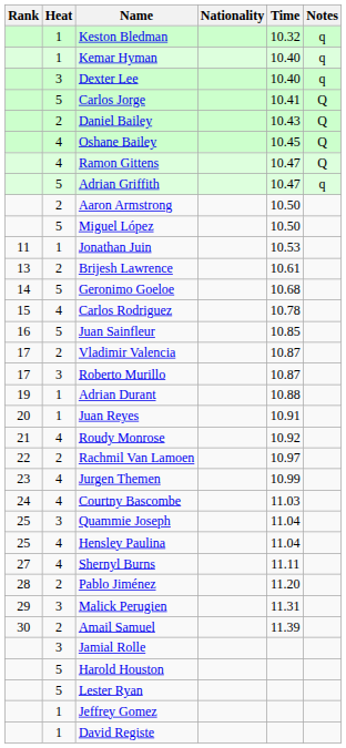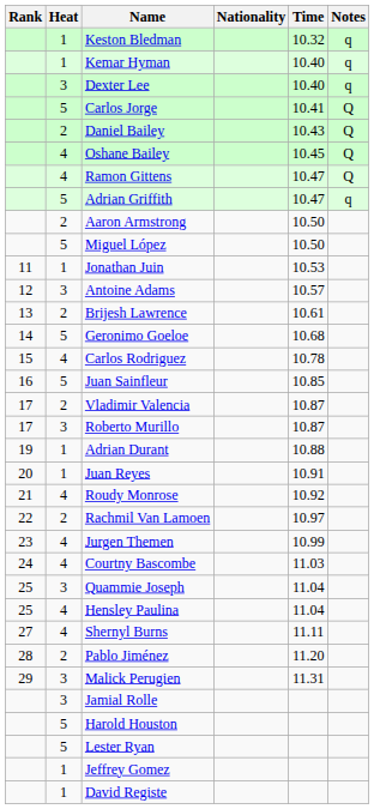 <table class="wikitable sortable" style="text-align:center">
 <tr>
 <th>Rank</th>
 <th>Heat</th>
 <th>Name</th>
 <th>Nationality</th>
 <th>Time</th>
 <th>Notes</th>
 </tr>
 <tr bgcolor=ccffcc>
 <td></td>
 <td>1</td>
 <td align=left><a href='#'>Keston Bledman</a></td>
 <td align=left></td>
 <td>10.32</td>
 <td>q</td>
 </tr>
 <tr bgcolor=ddffdd>
 <td></td>
 <td>1</td>
 <td align=left><a href='#'>Kemar Hyman</a></td>
 <td align=left></td>
 <td>10.40</td>
 <td>q</td>
 </tr>
 <tr bgcolor=ccffcc>
 <td></td>
 <td>3</td>
 <td align=left><a href='#'>Dexter Lee</a></td>
 <td align=left></td>
 <td>10.40</td>
 <td>q</td>
 </tr>
 <tr bgcolor=ccffcc>
 <td></td>
 <td>5</td>
 <td align=left><a href='#'>Carlos Jorge</a></td>
 <td align=left></td>
 <td>10.41</td>
 <td>Q</td>
 </tr>
 <tr bgcolor=ccffcc>
 <td></td>
 <td>2</td>
 <td align=left><a href='#'>Daniel Bailey</a></td>
 <td align=left></td>
 <td>10.43</td>
 <td>Q</td>
 </tr>
 <tr bgcolor=ccffcc>
 <td></td>
 <td>4</td>
 <td align=left><a href='#'>Oshane Bailey</a></td>
 <td align=left></td>
 <td>10.45</td>
 <td>Q</td>
 </tr>
 <tr bgcolor=ddffdd>
 <td></td>
 <td>4</td>
 <td align=left><a href='#'>Ramon Gittens</a></td>
 <td align=left></td>
 <td>10.47</td>
 <td>Q</td>
 </tr>
 <tr bgcolor=ddffdd>
 <td></td>
 <td>5</td>
 <td align=left><a href='#'>Adrian Griffith</a></td>
 <td align=left></td>
 <td>10.47</td>
 <td>q</td>
 </tr>
 <tr>
 <td></td>
 <td>2</td>
 <td align=left><a href='#'>Aaron Armstrong</a></td>
 <td align=left></td>
 <td>10.50</td>
 <td></td>
 </tr>
 <tr>
 <td></td>
 <td>5</td>
 <td align=left><a href='#'>Miguel López</a></td>
 <td align=left></td>
 <td>10.50</td>
 <td></td>
 </tr>
 <tr>
 <td>11</td>
 <td>1</td>
 <td align=left><a href='#'>Jonathan Juin</a></td>
 <td align=left></td>
 <td>10.53</td>
+<td></td>
+</tr>
+<tr>
+<td>12</td>
+<td>3</td>
+<td align=left><a href='#'>Antoine Adams</a></td>
+<td align=left></td>
+<td>10.57</td>
 <td></td>
 </tr>
 <tr>
 <td>13</td>
 <td>2</td>
 <td align=left><a href='#'>Brijesh Lawrence</a></td>
 <td align=left></td>
 <td>10.61</td>
 <td></td>
 </tr>
 <tr>
 <td>14</td>
 <td>5</td>
 <td align=left><a href='#'>Geronimo Goeloe</a></td>
 <td align=left></td>
 <td>10.68</td>
 <td></td>
 </tr>
 <tr>
 <td>15</td>
 <td>4</td>
 <td align=left><a href='#'>Carlos Rodriguez</a></td>
 <td align=left></td>
 <td>10.78</td>
 <td></td>
 </tr>
 <tr>
 <td>16</td>
 <td>5</td>
 <td align=left><a href='#'>Juan Sainfleur</a></td>
 <td align=left></td>
 <td>10.85</td>
 <td></td>
 </tr>
 <tr>
 <td>17</td>
 <td>2</td>
 <td align=left><a href='#'>Vladimir Valencia</a></td>
 <td align=left></td>
 <td>10.87</td>
 <td></td>
 </tr>
 <tr>
 <td>17</td>
 <td>3</td>
 <td align=left><a href='#'>Roberto Murillo</a></td>
 <td align=left></td>
 <td>10.87</td>
 <td></td>
 </tr>
 <tr>
 <td>19</td>
 <td>1</td>
 <td align=left><a href='#'>Adrian Durant</a></td>
 <td align=left></td>
 <td>10.88</td>
 <td></td>
 </tr>
 <tr>
 <td>20</td>
 <td>1</td>
 <td align=left><a href='#'>Juan Reyes</a></td>
 <td align=left></td>
 <td>10.91</td>
 <td></td>
 </tr>
 <tr>
 <td>21</td>
 <td>4</td>
 <td align=left><a href='#'>Roudy Monrose</a></td>
 <td align=left></td>
 <td>10.92</td>
 <td></td>
 </tr>
 <tr>
 <td>22</td>
 <td>2</td>
 <td align=left><a href='#'>Rachmil Van Lamoen</a></td>
 <td align=left></td>
 <td>10.97</td>
 <td></td>
 </tr>
 <tr>
 <td>23</td>
 <td>4</td>
 <td align=left><a href='#'>Jurgen Themen</a></td>
 <td align=left></td>
 <td>10.99</td>
 <td></td>
 </tr>
 <tr>
 <td>24</td>
 <td>4</td>
 <td align=left><a href='#'>Courtny Bascombe</a></td>
 <td align=left></td>
 <td>11.03</td>
 <td></td>
 </tr>
 <tr>
 <td>25</td>
 <td>3</td>
 <td align=left><a href='#'>Quammie Joseph</a></td>
 <td align=left></td>
 <td>11.04</td>
 <td></td>
 </tr>
 <tr>
 <td>25</td>
 <td>4</td>
 <td align=left><a href='#'>Hensley Paulina</a></td>
 <td align=left></td>
 <td>11.04</td>
 <td></td>
 </tr>
 <tr>
 <td>27</td>
 <td>4</td>
 <td align=left><a href='#'>Shernyl Burns</a></td>
 <td align=left></td>
 <td>11.11</td>
 <td></td>
 </tr>
 <tr>
 <td>28</td>
 <td>2</td>
 <td align=left><a href='#'>Pablo Jiménez</a></td>
 <td align=left></td>
 <td>11.20</td>
 <td></td>
 </tr>
 <tr>
 <td>29</td>
 <td>3</td>
 <td align=left><a href='#'>Malick Perugien</a></td>
 <td align=left></td>
 <td>11.31</td>
 <td></td>
 </tr>
 <tr>
-<td>30</td>
-<td>2</td>
-<td align=left><a href='#'>Amail Samuel</a></td>
-<td align=left></td>
-<td>11.39</td>
-<td></td>
-</tr>
-<tr>
 <td></td>
 <td>3</td>
 <td align=left><a href='#'>Jamial Rolle</a></td>
 <td align=left></td>
 <td></td>
 <td></td>
 </tr>
 <tr>
 <td></td>
 <td>5</td>
 <td align=left><a href='#'>Harold Houston</a></td>
 <td align=left></td>
 <td></td>
 <td></td>
 </tr>
 <tr>
 <td></td>
 <td>5</td>
 <td align=left><a href='#'>Lester Ryan</a></td>
 <td align=left></td>
 <td></td>
 <td></td>
 </tr>
 <tr>
 <td></td>
 <td>1</td>
 <td align=left><a href='#'>Jeffrey Gomez</a></td>
 <td align=left></td>
 <td></td>
 <td></td>
 </tr>
 <tr>
 <td></td>
 <td>1</td>
 <td align=left><a href='#'>David Registe</a></td>
 <td align=left></td>
 <td></td>
 <td></td>
 </tr>
 </table>
